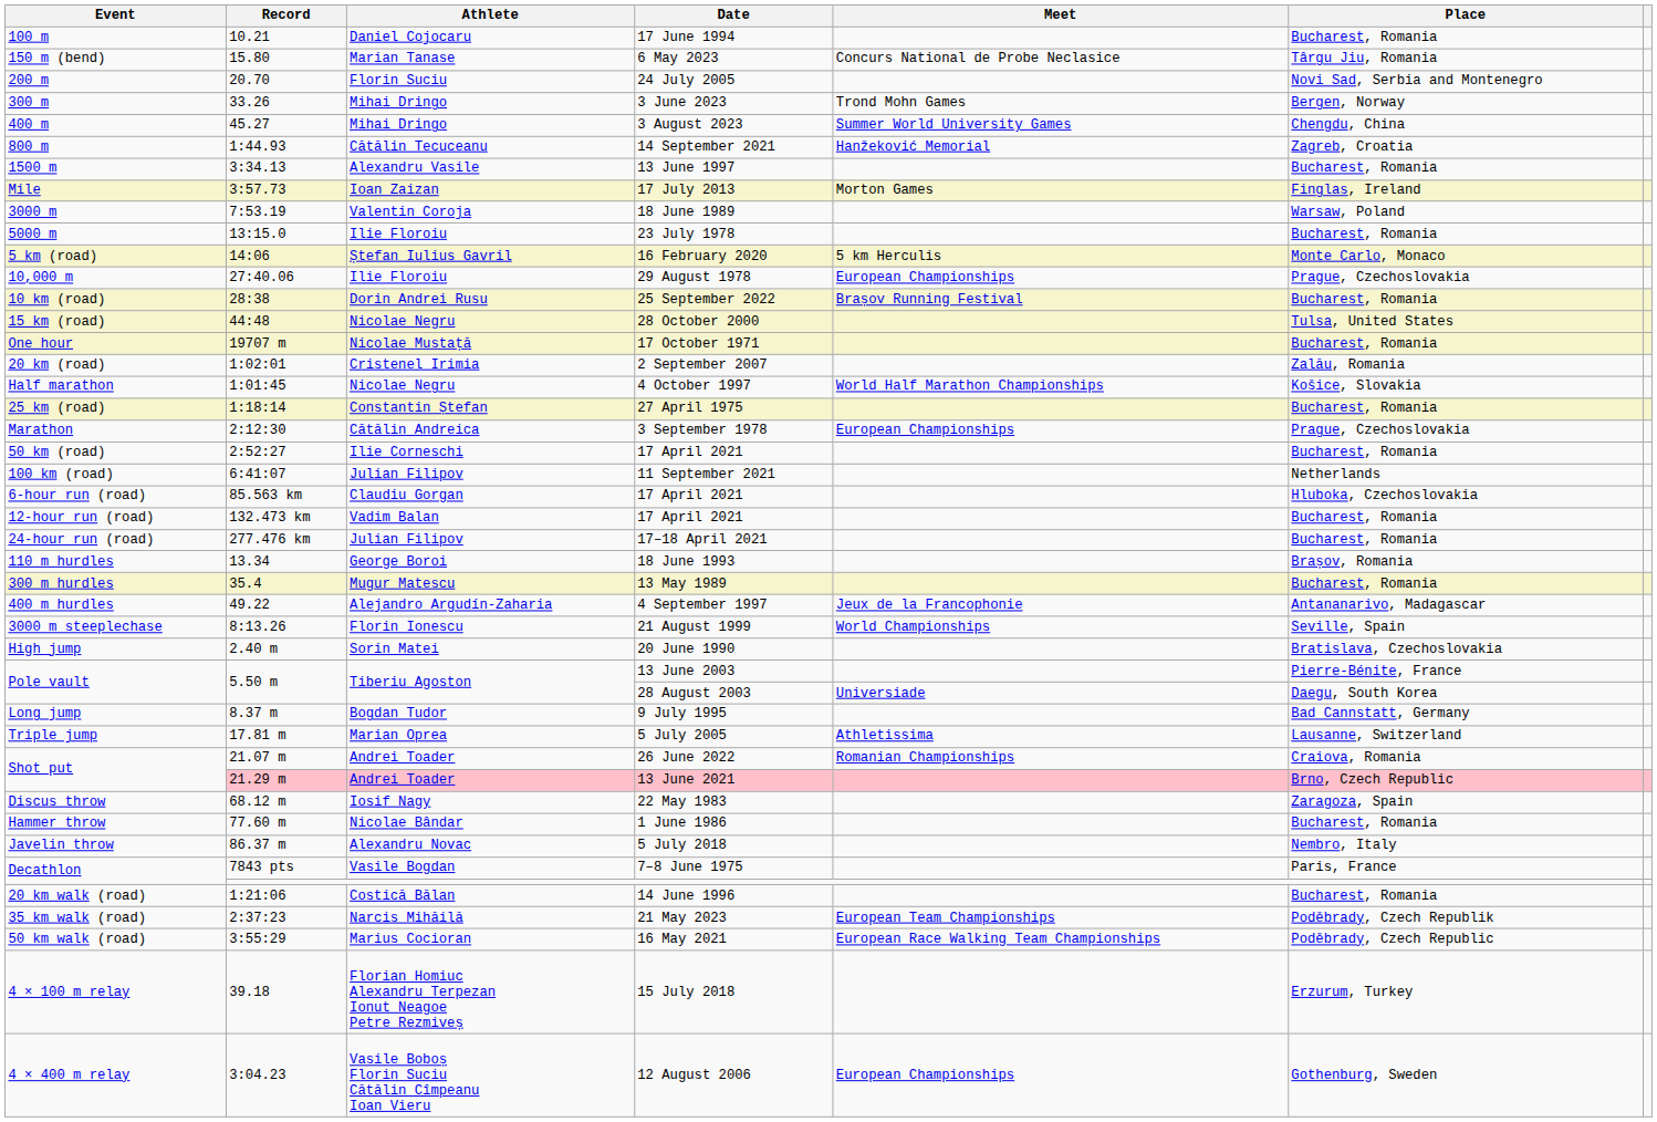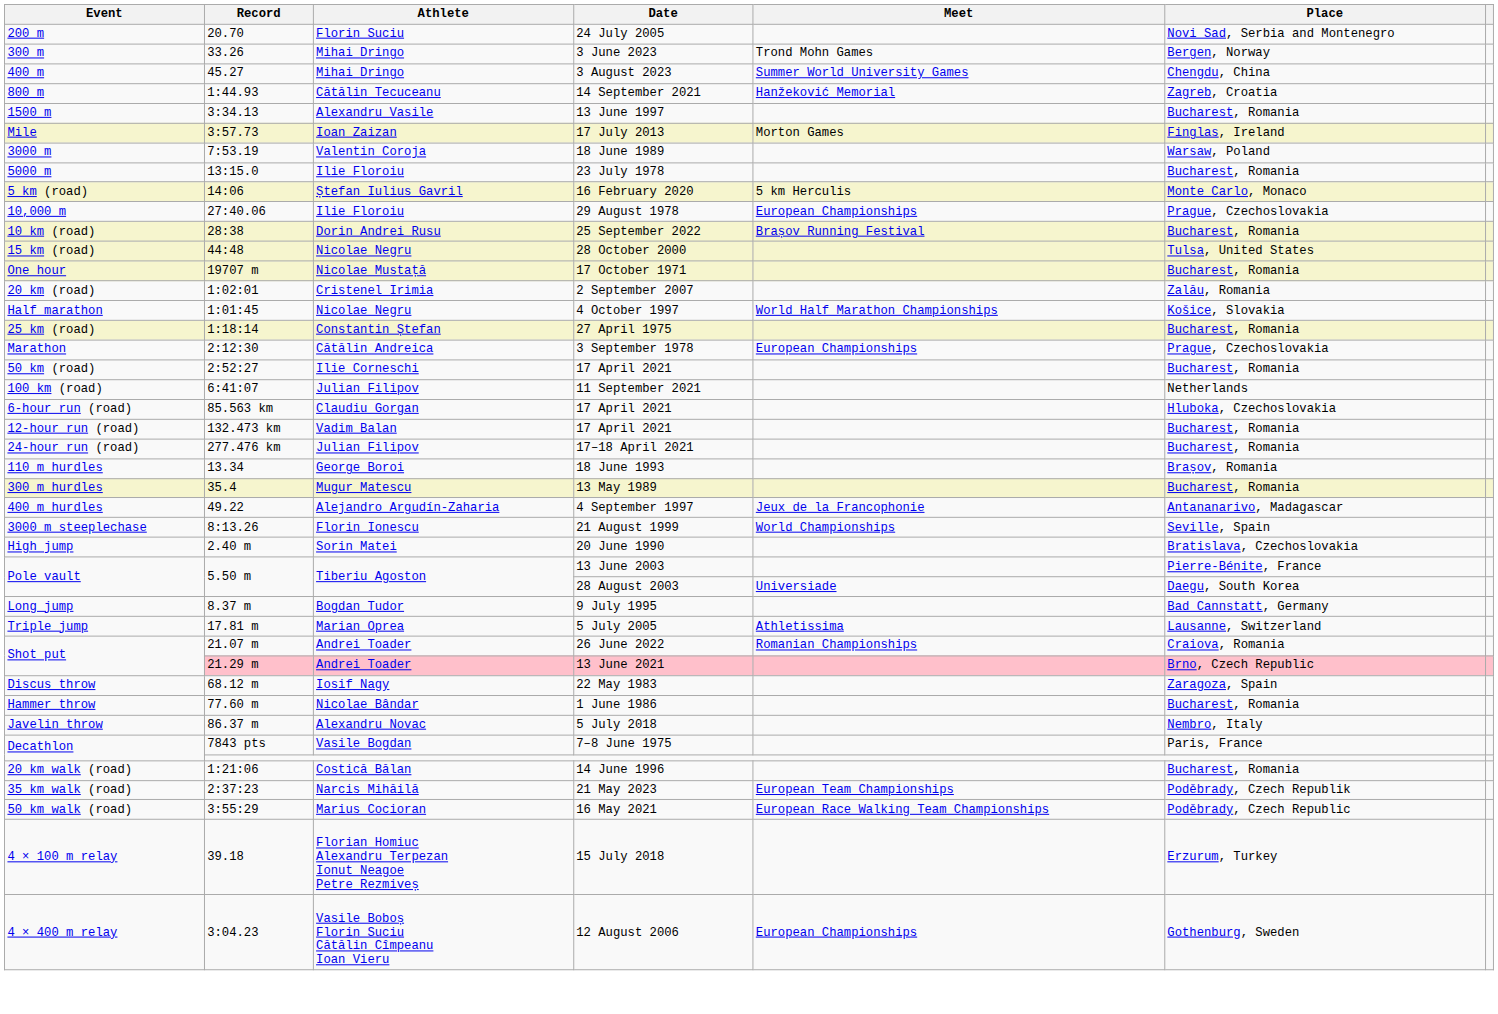 <table class="wikitable" style="font-size:95%; width: 95%;">
 <tr>
 <th>Event</th>
 <th>Record</th>
 <th>Athlete</th>
 <th>Date</th>
 <th>Meet</th>
 <th>Place</th>
 <th></th>
-</tr>
-<tr>
-<td><a href='#'>100 m</a></td>
-<td>10.21 </td>
-<td><a href='#'>Daniel Cojocaru</a></td>
-<td>17 June 1994</td>
-<td></td>
-<td><a href='#'>Bucharest</a>, Romania</td>
-<td></td>
-</tr>
-<tr>
-<td><a href='#'>150 m</a> (bend)</td>
-<td>15.80 </td>
-<td><a href='#'>Marian Tanase</a></td>
-<td>6 May 2023</td>
-<td>Concurs National de Probe Neclasice</td>
-<td><a href='#'>Târgu Jiu</a>, Romania</td>
-<td></td>
 </tr>
 <tr>
 <td><a href='#'>200 m</a></td>
 <td>20.70 </td>
 <td><a href='#'>Florin Suciu</a></td>
 <td>24 July 2005</td>
 <td></td>
 <td><a href='#'>Novi Sad</a>, Serbia and Montenegro</td>
 <td></td>
 </tr>
 <tr>
 <td><a href='#'>300 m</a></td>
 <td>33.26</td>
 <td><a href='#'>Mihai Dringo</a></td>
 <td>3 June 2023</td>
 <td>Trond Mohn Games</td>
 <td><a href='#'>Bergen</a>, Norway</td>
 <td></td>
 </tr>
 <tr>
 <td><a href='#'>400 m</a></td>
 <td>45.27</td>
 <td><a href='#'>Mihai Dringo</a></td>
 <td>3 August 2023</td>
 <td><a href='#'>Summer World University Games</a></td>
 <td><a href='#'>Chengdu</a>, China</td>
 <td></td>
 </tr>
 <tr>
 <td><a href='#'>800 m</a></td>
 <td>1:44.93</td>
 <td><a href='#'>Cătălin Tecuceanu</a></td>
 <td>14 September 2021</td>
 <td><a href='#'>Hanžeković Memorial</a></td>
 <td><a href='#'>Zagreb</a>, Croatia</td>
 <td></td>
 </tr>
 <tr>
 <td><a href='#'>1500 m</a></td>
 <td>3:34.13</td>
 <td><a href='#'>Alexandru Vasile</a></td>
 <td>13 June 1997</td>
 <td></td>
 <td><a href='#'>Bucharest</a>, Romania</td>
 <td></td>
 </tr>
 <tr style="background:#f6F5CE;">
 <td><a href='#'>Mile</a></td>
 <td>3:57.73</td>
 <td><a href='#'>Ioan Zaizan</a></td>
 <td>17 July 2013</td>
 <td>Morton Games</td>
 <td><a href='#'>Finglas</a>, Ireland</td>
 <td></td>
 </tr>
 <tr>
 <td><a href='#'>3000 m</a></td>
 <td>7:53.19</td>
 <td><a href='#'>Valentin Coroja</a></td>
 <td>18 June 1989</td>
 <td></td>
 <td><a href='#'>Warsaw</a>, Poland</td>
 <td></td>
 </tr>
 <tr>
 <td><a href='#'>5000 m</a></td>
 <td>13:15.0</td>
 <td><a href='#'>Ilie Floroiu</a></td>
 <td>23 July 1978</td>
 <td></td>
 <td><a href='#'>Bucharest</a>, Romania</td>
 <td></td>
 </tr>
 <tr style="background:#f6F5CE;">
 <td><a href='#'>5 km</a> (road)</td>
 <td>14:06</td>
 <td><a href='#'>Ștefan Iulius Gavril</a></td>
 <td>16 February 2020</td>
 <td>5 km Herculis</td>
 <td><a href='#'>Monte Carlo</a>, Monaco</td>
 <td></td>
 </tr>
 <tr>
 <td><a href='#'>10,000 m</a></td>
 <td>27:40.06</td>
 <td><a href='#'>Ilie Floroiu</a></td>
 <td>29 August 1978</td>
 <td><a href='#'>European Championships</a></td>
 <td><a href='#'>Prague</a>, Czechoslovakia</td>
 <td></td>
 </tr>
 <tr style="background:#f6F5CE;">
 <td><a href='#'>10 km</a> (road)</td>
 <td>28:38</td>
 <td><a href='#'>Dorin Andrei Rusu</a></td>
 <td>25 September 2022</td>
 <td><a href='#'>Brașov Running Festival</a></td>
 <td><a href='#'>Bucharest</a>, Romania</td>
 <td></td>
 </tr>
 <tr style="background:#f6F5CE;">
 <td><a href='#'>15 km</a> (road)</td>
 <td>44:48</td>
 <td><a href='#'>Nicolae Negru</a></td>
 <td>28 October 2000</td>
 <td></td>
 <td><a href='#'>Tulsa</a>, United States</td>
 <td></td>
 </tr>
 <tr style="background:#f6F5CE;">
 <td><a href='#'>One hour</a></td>
 <td>19707 m</td>
 <td><a href='#'>Nicolae Mustață</a></td>
 <td>17 October 1971</td>
 <td></td>
 <td><a href='#'>Bucharest</a>, Romania</td>
 <td></td>
 </tr>
 <tr>
 <td><a href='#'>20 km</a> (road)</td>
 <td>1:02:01</td>
 <td><a href='#'>Cristenel Irimia</a></td>
 <td>2 September 2007</td>
 <td></td>
 <td><a href='#'>Zalău</a>, Romania</td>
 <td></td>
 </tr>
 <tr>
 <td><a href='#'>Half marathon</a></td>
 <td>1:01:45</td>
 <td><a href='#'>Nicolae Negru</a></td>
 <td>4 October 1997</td>
 <td><a href='#'>World Half Marathon Championships</a></td>
 <td><a href='#'>Košice</a>, Slovakia</td>
 <td></td>
 </tr>
 <tr style="background:#f6F5CE;">
 <td><a href='#'>25 km</a> (road)</td>
 <td>1:18:14</td>
 <td><a href='#'>Constantin Ștefan</a></td>
 <td>27 April 1975</td>
 <td></td>
 <td><a href='#'>Bucharest</a>, Romania</td>
 <td></td>
 </tr>
 <tr>
 <td><a href='#'>Marathon</a></td>
 <td>2:12:30</td>
 <td><a href='#'>Cătălin Andreica</a></td>
 <td>3 September 1978</td>
 <td><a href='#'>European Championships</a></td>
 <td><a href='#'>Prague</a>, Czechoslovakia</td>
 <td></td>
 </tr>
 <tr>
 <td><a href='#'>50 km</a> (road)</td>
 <td>2:52:27</td>
 <td><a href='#'>Ilie Corneschi</a></td>
 <td>17 April 2021</td>
 <td></td>
 <td><a href='#'>Bucharest</a>, Romania</td>
 <td></td>
 </tr>
 <tr>
 <td><a href='#'>100 km</a> (road)</td>
 <td>6:41:07</td>
 <td><a href='#'>Julian Filipov</a></td>
 <td>11 September 2021</td>
 <td></td>
 <td>Netherlands</td>
 <td></td>
 </tr>
 <tr>
 <td><a href='#'>6-hour run</a> (road)</td>
 <td>85.563 km</td>
 <td><a href='#'>Claudiu Gorgan</a></td>
 <td>17 April 2021</td>
 <td></td>
 <td><a href='#'>Hluboka</a>, Czechoslovakia</td>
 <td></td>
 </tr>
 <tr>
 <td><a href='#'>12-hour run</a> (road)</td>
 <td>132.473 km</td>
 <td><a href='#'>Vadim Balan</a></td>
 <td>17 April 2021</td>
 <td></td>
 <td><a href='#'>Bucharest</a>, Romania</td>
 <td></td>
 </tr>
 <tr>
 <td><a href='#'>24-hour run</a> (road)</td>
 <td>277.476 km</td>
 <td><a href='#'>Julian Filipov</a></td>
 <td>17–18 April 2021</td>
 <td></td>
 <td><a href='#'>Bucharest</a>, Romania</td>
 <td></td>
 </tr>
 <tr>
 <td><a href='#'>110 m hurdles</a></td>
 <td>13.34 </td>
 <td><a href='#'>George Boroi</a></td>
 <td>18 June 1993</td>
 <td></td>
 <td><a href='#'>Brașov</a>, Romania</td>
 <td></td>
 </tr>
 <tr style="background:#f6F5CE;">
 <td><a href='#'>300 m hurdles</a></td>
 <td>35.4 </td>
 <td><a href='#'>Mugur Matescu</a></td>
 <td>13 May 1989</td>
 <td></td>
 <td><a href='#'>Bucharest</a>, Romania</td>
 <td></td>
 </tr>
 <tr>
 <td><a href='#'>400 m hurdles</a></td>
 <td>49.22</td>
 <td><a href='#'>Alejandro Argudín-Zaharia</a></td>
 <td>4 September 1997</td>
 <td><a href='#'>Jeux de la Francophonie</a></td>
 <td><a href='#'>Antananarivo</a>, Madagascar</td>
 <td></td>
 </tr>
 <tr>
 <td><a href='#'>3000 m steeplechase</a></td>
 <td>8:13.26</td>
 <td><a href='#'>Florin Ionescu</a></td>
 <td>21 August 1999</td>
 <td><a href='#'>World Championships</a></td>
 <td><a href='#'>Seville</a>, Spain</td>
 <td></td>
 </tr>
 <tr>
 <td><a href='#'>High jump</a></td>
 <td>2.40 m</td>
 <td><a href='#'>Sorin Matei</a></td>
 <td>20 June 1990</td>
 <td></td>
 <td><a href='#'>Bratislava</a>, Czechoslovakia</td>
 <td></td>
 </tr>
 <tr>
 <td rowspan=2><a href='#'>Pole vault</a></td>
 <td rowspan=2>5.50 m</td>
 <td rowspan=2><a href='#'>Tiberiu Agoston</a></td>
 <td>13 June 2003</td>
 <td></td>
 <td><a href='#'>Pierre-Bénite</a>, France</td>
 <td></td>
 </tr>
 <tr>
 <td>28 August 2003</td>
 <td><a href='#'>Universiade</a></td>
 <td><a href='#'>Daegu</a>, South Korea</td>
 <td></td>
 </tr>
 <tr>
 <td><a href='#'>Long jump</a></td>
 <td>8.37 m </td>
 <td><a href='#'>Bogdan Tudor</a></td>
 <td>9 July 1995</td>
 <td></td>
 <td><a href='#'>Bad Cannstatt</a>, Germany</td>
 <td></td>
 </tr>
 <tr>
 <td><a href='#'>Triple jump</a></td>
 <td>17.81 m </td>
 <td><a href='#'>Marian Oprea</a></td>
 <td>5 July 2005</td>
 <td><a href='#'>Athletissima</a></td>
 <td><a href='#'>Lausanne</a>, Switzerland</td>
 <td></td>
 </tr>
 <tr>
 <td rowspan=2><a href='#'>Shot put</a></td>
 <td>21.07 m</td>
 <td><a href='#'>Andrei Toader</a></td>
 <td>26 June 2022</td>
 <td><a href='#'>Romanian Championships</a></td>
 <td><a href='#'>Craiova</a>, Romania</td>
 <td></td>
 </tr>
 <tr style="background:pink">
 <td>21.29 m</td>
 <td><a href='#'>Andrei Toader</a></td>
 <td>13 June 2021</td>
 <td></td>
 <td><a href='#'>Brno</a>, Czech Republic</td>
 <td></td>
 </tr>
 <tr>
 <td><a href='#'>Discus throw</a></td>
 <td>68.12 m</td>
 <td><a href='#'>Iosif Nagy</a></td>
 <td>22 May 1983</td>
 <td></td>
 <td><a href='#'>Zaragoza</a>, Spain</td>
 <td></td>
 </tr>
 <tr>
 <td><a href='#'>Hammer throw</a></td>
 <td>77.60 m</td>
 <td><a href='#'>Nicolae Bândar</a></td>
 <td>1 June 1986</td>
 <td></td>
 <td><a href='#'>Bucharest</a>, Romania</td>
 <td></td>
 </tr>
 <tr>
 <td><a href='#'>Javelin throw</a></td>
 <td>86.37 m</td>
 <td><a href='#'>Alexandru Novac</a></td>
 <td>5 July 2018</td>
 <td></td>
 <td><a href='#'>Nembro</a>, Italy</td>
 <td></td>
 </tr>
 <tr>
 <td rowspan=2><a href='#'>Decathlon</a></td>
 <td>7843 pts </td>
 <td><a href='#'>Vasile Bogdan</a></td>
 <td>7–8 June 1975</td>
 <td></td>
 <td>Paris, France</td>
 <td></td>
 </tr>
 <tr>
 <td colspan=5></td>
 <td></td>
 </tr>
 <tr>
 <td><a href='#'>20 km walk</a> (road)</td>
 <td>1:21:06</td>
 <td><a href='#'>Costică Bălan</a></td>
 <td>14 June 1996</td>
 <td></td>
 <td><a href='#'>Bucharest</a>, Romania</td>
 <td></td>
 </tr>
 <tr>
 <td><a href='#'>35 km walk</a> (road)</td>
 <td>2:37:23</td>
 <td><a href='#'>Narcis Mihăilă</a></td>
 <td>21 May 2023</td>
 <td><a href='#'>European Team Championships</a></td>
 <td><a href='#'>Poděbrady</a>, Czech Republik</td>
 <td></td>
 </tr>
 <tr>
 <td><a href='#'>50 km walk</a> (road)</td>
 <td>3:55:29</td>
 <td><a href='#'>Marius Cocioran</a></td>
 <td>16 May 2021</td>
 <td><a href='#'>European Race Walking Team Championships</a></td>
 <td><a href='#'>Poděbrady</a>, Czech Republic</td>
 <td></td>
 </tr>
 <tr>
 <td><a href='#'>4 × 100 m relay</a></td>
 <td>39.18</td>
 <td><br><a href='#'>Florian Homiuc</a><br><a href='#'>Alexandru Terpezan</a><br><a href='#'>Ionut Neagoe</a><br><a href='#'>Petre Rezmiveș</a></td>
 <td>15 July 2018</td>
 <td></td>
 <td><a href='#'>Erzurum</a>, Turkey</td>
 <td></td>
 </tr>
 <tr>
 <td><a href='#'>4 × 400 m relay</a></td>
 <td>3:04.23</td>
 <td><br><a href='#'>Vasile Boboș</a><br><a href='#'>Florin Suciu</a><br><a href='#'>Cătălin Cîmpeanu</a><br><a href='#'>Ioan Vieru</a></td>
 <td>12 August 2006</td>
 <td><a href='#'>European Championships</a></td>
 <td><a href='#'>Gothenburg</a>, Sweden</td>
 <td></td>
 </tr>
 </table>
